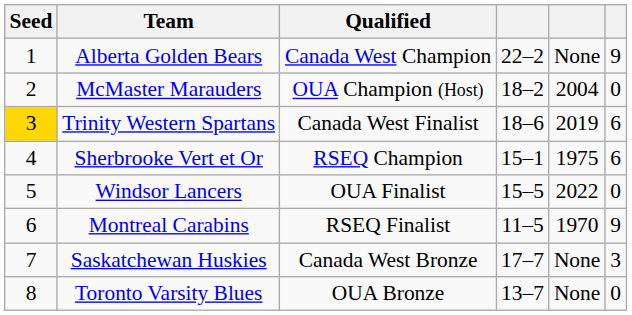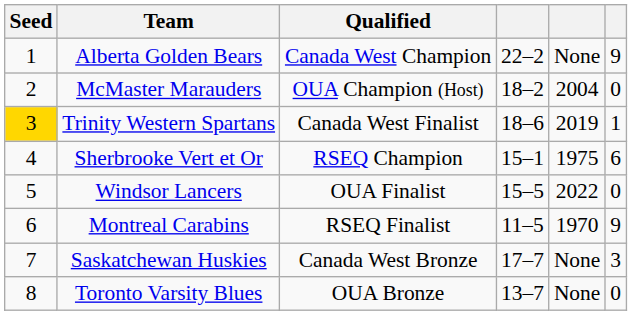 <table class="wikitable sortable" style="text-align: center;">
 <tr bgcolor="#efefef" align=center>
 <th align=left>Seed</th>
 <th align=left>Team</th>
 <th align=left>Qualified</th>
 <th align=left></th>
 <th align=left></th>
 <th align=left></th>
 </tr>
 <tr align=center>
 <td>1</td>
 <td><a href='#'>Alberta Golden Bears</a></td>
 <td><a href='#'>Canada West</a> Champion</td>
 <td>22–2</td>
 <td>None</td>
 <td>9</td>
 </tr>
 <tr align=center>
 <td>2</td>
 <td><a href='#'>McMaster Marauders</a></td>
 <td><a href='#'>OUA</a> Champion <small>(Host)</small></td>
 <td>18–2</td>
 <td>2004</td>
 <td>0</td>
 </tr>
 <tr align=center>
 <td style="background: gold;">3</td>
 <td><a href='#'>Trinity Western Spartans</a></td>
 <td>Canada West Finalist</td>
 <td>18–6</td>
 <td>2019</td>
-<td>6</td>
+<td>1</td>
 </tr>
 <tr align=center>
 <td>4</td>
 <td><a href='#'>Sherbrooke Vert et Or</a></td>
 <td><a href='#'>RSEQ</a> Champion</td>
 <td>15–1</td>
 <td>1975</td>
 <td>6</td>
 </tr>
 <tr align=center>
 <td>5</td>
 <td><a href='#'>Windsor Lancers</a></td>
 <td>OUA Finalist</td>
 <td>15–5</td>
 <td>2022</td>
 <td>0</td>
 </tr>
 <tr align=center>
 <td>6</td>
 <td><a href='#'>Montreal Carabins</a></td>
 <td>RSEQ Finalist</td>
 <td>11–5</td>
 <td>1970</td>
 <td>9</td>
 </tr>
 <tr align=center>
 <td>7</td>
 <td><a href='#'>Saskatchewan Huskies</a></td>
 <td>Canada West Bronze</td>
 <td>17–7</td>
 <td>None</td>
 <td>3</td>
 </tr>
 <tr align=center>
 <td>8</td>
 <td><a href='#'>Toronto Varsity Blues</a></td>
 <td>OUA Bronze</td>
 <td>13–7</td>
 <td>None</td>
 <td>0</td>
 </tr>
 </table>
